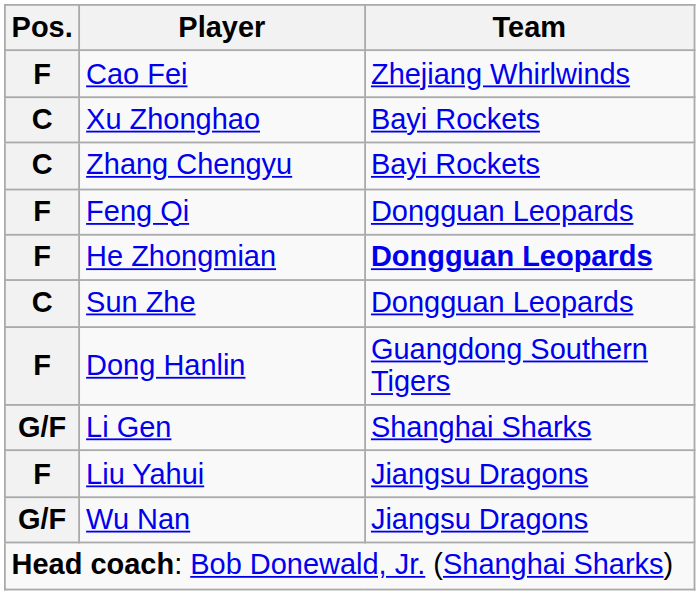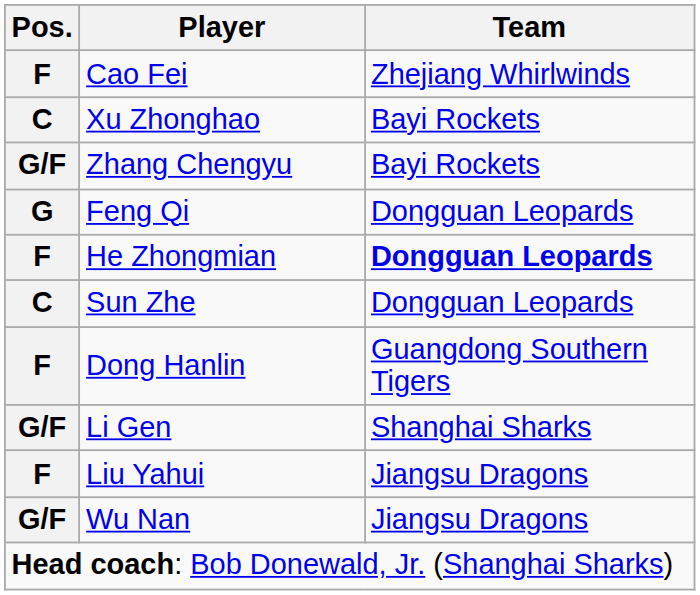 <table class="wikitable">
 <tr>
 <th>Pos.</th>
 <th width=150>Player</th>
 <th width=175>Team</th>
 </tr>
 <tr>
 <th>F</th>
 <td> <a href='#'>Cao Fei</a></td>
 <td><a href='#'>Zhejiang Whirlwinds</a></td>
 </tr>
 <tr>
 <th>C</th>
 <td> <a href='#'>Xu Zhonghao</a></td>
 <td><a href='#'>Bayi Rockets</a></td>
 </tr>
 <tr>
-<th>C</th>
+<th>G/F</th>
 <td> <a href='#'>Zhang Chengyu</a></td>
 <td><a href='#'>Bayi Rockets</a></td>
 </tr>
 <tr>
-<th>F</th>
+<th>G</th>
 <td> <a href='#'>Feng Qi</a></td>
 <td><a href='#'>Dongguan Leopards</a></td>
 </tr>
 <tr>
 <th>F</th>
 <td> <a href='#'>He Zhongmian</a></td>
 <td><strong><a href='#'>Dongguan Leopards</a></strong></td>
 </tr>
 <tr>
 <th>C</th>
 <td> <a href='#'>Sun Zhe</a></td>
 <td><a href='#'>Dongguan Leopards</a></td>
 </tr>
 <tr>
 <th>F</th>
 <td> <a href='#'>Dong Hanlin</a></td>
 <td><a href='#'>Guangdong Southern Tigers</a></td>
 </tr>
 <tr>
 <th>G/F</th>
 <td> <a href='#'>Li Gen</a></td>
 <td><a href='#'>Shanghai Sharks</a></td>
 </tr>
 <tr>
 <th>F</th>
 <td> <a href='#'>Liu Yahui</a></td>
 <td><a href='#'>Jiangsu Dragons</a></td>
 </tr>
 <tr>
 <th>G/F</th>
 <td> <a href='#'>Wu Nan</a></td>
 <td><a href='#'>Jiangsu Dragons</a></td>
 </tr>
 <tr>
 <td colspan="5"><strong>Head coach</strong>:  <a href='#'>Bob Donewald, Jr.</a> (<a href='#'>Shanghai Sharks</a>)</td>
 </tr>
 </table>
